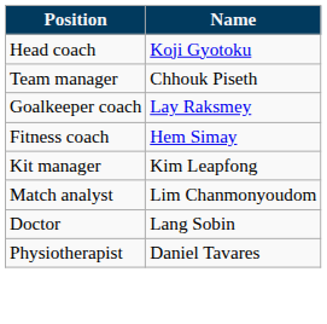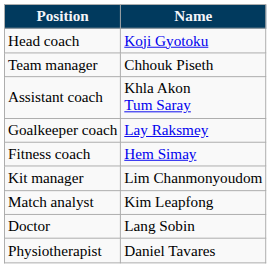 <table class="wikitable">
 <tr>
 <th style="background: #013A5E; color: #F4F5F8;">Position</th>
 <th style="background: #013A5E; color: #F4F5F8;">Name</th>
 </tr>
 <tr>
 <td>Head coach</td>
 <td> <a href='#'>Koji Gyotoku</a></td>
 </tr>
 <tr>
 <td>Team manager</td>
 <td> Chhouk Piseth</td>
 </tr>
 <tr>
+<td>Assistant coach</td>
+<td> Khla Akon <br>  <a href='#'>Tum Saray</a></td>
+</tr>
+<tr>
 <td>Goalkeeper coach</td>
 <td> <a href='#'>Lay Raksmey</a></td>
 </tr>
 <tr>
 <td>Fitness coach</td>
 <td> <a href='#'>Hem Simay</a></td>
 </tr>
 <tr>
 <td>Kit manager</td>
-<td> Kim Leapfong</td>
+<td> Lim Chanmonyoudom</td>
 </tr>
 <tr>
 <td>Match analyst</td>
-<td> Lim Chanmonyoudom</td>
+<td> Kim Leapfong</td>
 </tr>
 <tr>
 <td>Doctor</td>
 <td> Lang Sobin</td>
 </tr>
 <tr>
 <td>Physiotherapist</td>
 <td> Daniel Tavares</td>
 </tr>
 </table>
